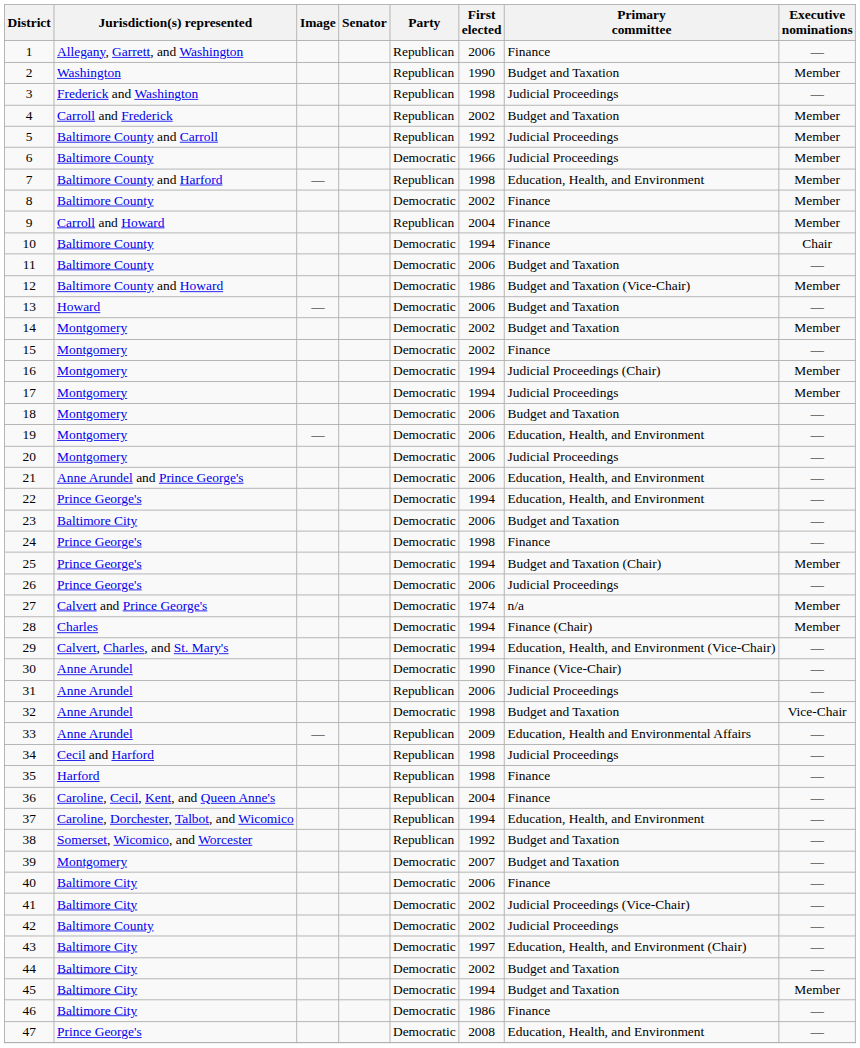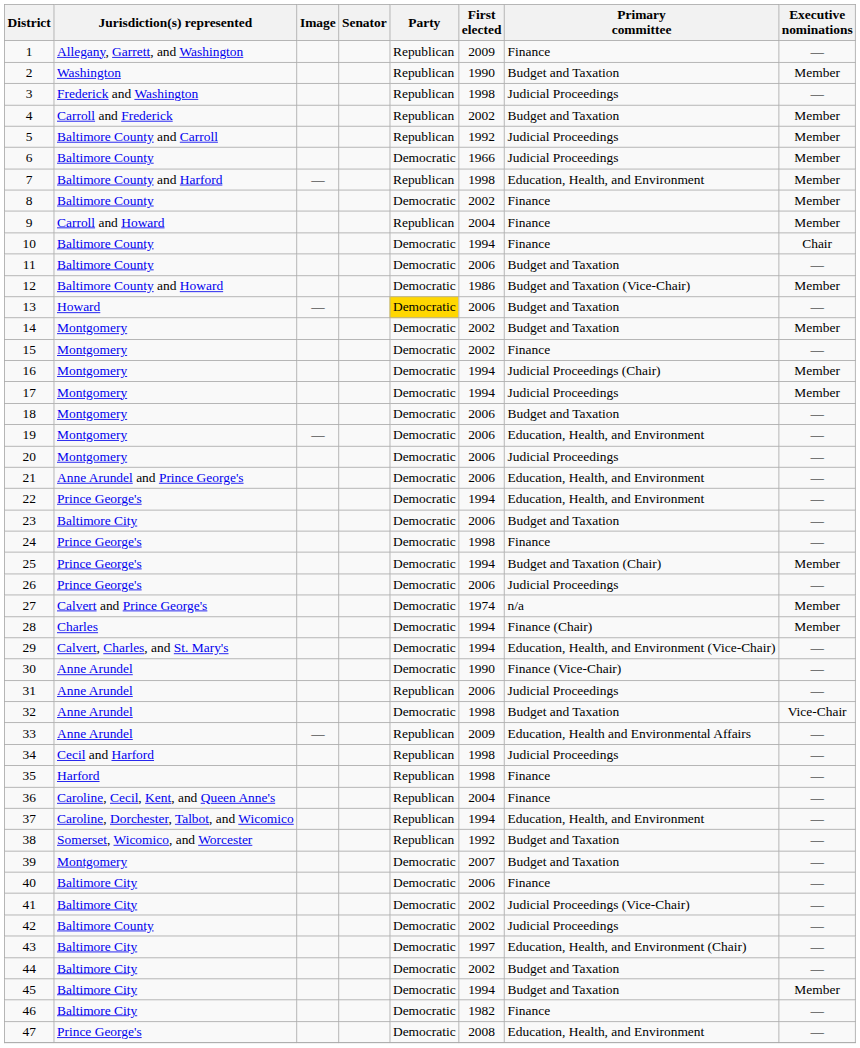 <table class="sortable wikitable">
 <tr>
 <th>District<br></th>
 <th>Jurisdiction(s) represented<br></th>
 <th class="unsortable">Image<br></th>
 <th>Senator<br></th>
 <th>Party<br></th>
 <th>First<br>elected<br></th>
 <th>Primary<br>committee<br></th>
 <th>Executive<br>nominations<br></th>
 </tr>
 <tr>
 <td style="text-align:center;">1</td>
 <td><a href='#'>Allegany</a>, <a href='#'>Garrett</a>, and <a href='#'>Washington</a></td>
 <td style="text-align:center;"></td>
 <td></td>
 <td>Republican</td>
-<td style="text-align:center;">2006</td>
+<td style="text-align:center;">2009</td>
 <td>Finance</td>
 <td style="text-align:center;">—</td>
 </tr>
 <tr>
 <td style="text-align:center;">2</td>
 <td><a href='#'>Washington</a></td>
 <td style="text-align:center;"></td>
 <td></td>
 <td>Republican</td>
 <td style="text-align:center;">1990</td>
 <td>Budget and Taxation</td>
 <td style="text-align:center;">Member</td>
 </tr>
 <tr>
 <td style="text-align:center;">3</td>
 <td><a href='#'>Frederick</a> and <a href='#'>Washington</a></td>
 <td style="text-align:center;"></td>
 <td></td>
 <td>Republican</td>
 <td style="text-align:center;">1998</td>
 <td>Judicial Proceedings</td>
 <td style="text-align:center;">—</td>
 </tr>
 <tr>
 <td style="text-align:center;">4</td>
 <td><a href='#'>Carroll</a> and <a href='#'>Frederick</a></td>
 <td style="text-align:center;"></td>
 <td></td>
 <td>Republican</td>
 <td style="text-align:center;">2002</td>
 <td>Budget and Taxation</td>
 <td style="text-align:center;">Member</td>
 </tr>
 <tr>
 <td style="text-align:center;">5</td>
 <td><a href='#'>Baltimore County</a> and <a href='#'>Carroll</a></td>
 <td style="text-align:center;"></td>
 <td></td>
 <td>Republican</td>
 <td style="text-align:center;">1992</td>
 <td>Judicial Proceedings</td>
 <td style="text-align:center;">Member</td>
 </tr>
 <tr>
 <td style="text-align:center;">6</td>
 <td><a href='#'>Baltimore County</a></td>
 <td style="text-align:center;"></td>
 <td></td>
 <td>Democratic</td>
 <td style="text-align:center;">1966</td>
 <td>Judicial Proceedings</td>
 <td style="text-align:center;">Member</td>
 </tr>
 <tr>
 <td style="text-align:center;">7</td>
 <td><a href='#'>Baltimore County</a> and <a href='#'>Harford</a></td>
 <td style="text-align:center;">—</td>
 <td></td>
 <td>Republican</td>
 <td style="text-align:center;">1998</td>
 <td>Education, Health, and Environment</td>
 <td style="text-align:center;">Member</td>
 </tr>
 <tr>
 <td style="text-align:center;">8</td>
 <td><a href='#'>Baltimore County</a></td>
 <td style="text-align:center;"></td>
 <td></td>
 <td>Democratic</td>
 <td style="text-align:center;">2002</td>
 <td>Finance</td>
 <td style="text-align:center;">Member</td>
 </tr>
 <tr>
 <td style="text-align:center;">9</td>
 <td><a href='#'>Carroll</a> and <a href='#'>Howard</a></td>
 <td style="text-align:center;"></td>
 <td></td>
 <td>Republican</td>
 <td style="text-align:center;">2004</td>
 <td>Finance</td>
 <td style="text-align:center;">Member</td>
 </tr>
 <tr>
 <td style="text-align:center;">10</td>
 <td><a href='#'>Baltimore County</a></td>
 <td style="text-align:center;"></td>
 <td></td>
 <td>Democratic</td>
 <td style="text-align:center;">1994</td>
 <td>Finance</td>
 <td style="text-align:center;">Chair</td>
 </tr>
 <tr>
 <td style="text-align:center;">11</td>
 <td><a href='#'>Baltimore County</a></td>
 <td style="text-align:center;"></td>
 <td></td>
 <td>Democratic</td>
 <td style="text-align:center;">2006</td>
 <td>Budget and Taxation</td>
 <td style="text-align:center;">—</td>
 </tr>
 <tr>
 <td style="text-align:center;">12</td>
 <td><a href='#'>Baltimore County</a> and <a href='#'>Howard</a></td>
 <td style="text-align:center;"></td>
 <td></td>
 <td>Democratic</td>
 <td style="text-align:center;">1986</td>
 <td>Budget and Taxation (Vice-Chair)</td>
 <td style="text-align:center;">Member</td>
 </tr>
 <tr>
 <td style="text-align:center;">13</td>
 <td><a href='#'>Howard</a></td>
 <td style="text-align:center;">—</td>
 <td></td>
-<td>Democratic</td>
+<td style="background: gold;">Democratic</td>
 <td style="text-align:center;">2006</td>
 <td>Budget and Taxation</td>
 <td style="text-align:center;">—</td>
 </tr>
 <tr>
 <td style="text-align:center;">14</td>
 <td><a href='#'>Montgomery</a></td>
 <td style="text-align:center;"></td>
 <td></td>
 <td>Democratic</td>
 <td style="text-align:center;">2002</td>
 <td>Budget and Taxation</td>
 <td style="text-align:center;">Member</td>
 </tr>
 <tr>
 <td style="text-align:center;">15</td>
 <td><a href='#'>Montgomery</a></td>
 <td style="text-align:center;"></td>
 <td></td>
 <td>Democratic</td>
 <td style="text-align:center;">2002</td>
 <td>Finance</td>
 <td style="text-align:center;">—</td>
 </tr>
 <tr>
 <td style="text-align:center;">16</td>
 <td><a href='#'>Montgomery</a></td>
 <td style="text-align:center;"></td>
 <td></td>
 <td>Democratic</td>
 <td style="text-align:center;">1994</td>
 <td>Judicial Proceedings (Chair)</td>
 <td style="text-align:center;">Member</td>
 </tr>
 <tr>
 <td style="text-align:center;">17</td>
 <td><a href='#'>Montgomery</a></td>
 <td style="text-align:center;"></td>
 <td></td>
 <td>Democratic</td>
 <td style="text-align:center;">1994</td>
 <td>Judicial Proceedings</td>
 <td style="text-align:center;">Member</td>
 </tr>
 <tr>
 <td style="text-align:center;">18</td>
 <td><a href='#'>Montgomery</a></td>
 <td style="text-align:center;"></td>
 <td></td>
 <td>Democratic</td>
 <td style="text-align:center;">2006</td>
 <td>Budget and Taxation</td>
 <td style="text-align:center;">—</td>
 </tr>
 <tr>
 <td style="text-align:center;">19</td>
 <td><a href='#'>Montgomery</a></td>
 <td style="text-align:center;">—</td>
 <td></td>
 <td>Democratic</td>
 <td style="text-align:center;">2006</td>
 <td>Education, Health, and Environment</td>
 <td style="text-align:center;">—</td>
 </tr>
 <tr>
 <td style="text-align:center;">20</td>
 <td><a href='#'>Montgomery</a></td>
 <td style="text-align:center;"></td>
 <td></td>
 <td>Democratic</td>
 <td style="text-align:center;">2006</td>
 <td>Judicial Proceedings</td>
 <td style="text-align:center;">—</td>
 </tr>
 <tr>
 <td style="text-align:center;">21</td>
 <td><a href='#'>Anne Arundel</a> and <a href='#'>Prince George's</a></td>
 <td style="text-align:center;"></td>
 <td></td>
 <td>Democratic</td>
 <td style="text-align:center;">2006</td>
 <td>Education, Health, and Environment</td>
 <td style="text-align:center;">—</td>
 </tr>
 <tr>
 <td style="text-align:center;">22</td>
 <td><a href='#'>Prince George's</a></td>
 <td style="text-align:center;"></td>
 <td></td>
 <td>Democratic</td>
 <td style="text-align:center;">1994</td>
 <td>Education, Health, and Environment</td>
 <td style="text-align:center;">—</td>
 </tr>
 <tr>
 <td style="text-align:center;">23</td>
 <td><a href='#'>Baltimore City</a></td>
 <td style="text-align:center;"></td>
 <td></td>
 <td>Democratic</td>
 <td style="text-align:center;">2006</td>
 <td>Budget and Taxation</td>
 <td style="text-align:center;">—</td>
 </tr>
 <tr>
 <td style="text-align:center;">24</td>
 <td><a href='#'>Prince George's</a></td>
 <td style="text-align:center;"></td>
 <td></td>
 <td>Democratic</td>
 <td style="text-align:center;">1998</td>
 <td>Finance</td>
 <td style="text-align:center;">—</td>
 </tr>
 <tr>
 <td style="text-align:center;">25</td>
 <td><a href='#'>Prince George's</a></td>
 <td style="text-align:center;"></td>
 <td></td>
 <td>Democratic</td>
 <td style="text-align:center;">1994</td>
 <td>Budget and Taxation (Chair)</td>
 <td style="text-align:center;">Member</td>
 </tr>
 <tr>
 <td style="text-align:center;">26</td>
 <td><a href='#'>Prince George's</a></td>
 <td style="text-align:center;"></td>
 <td></td>
 <td>Democratic</td>
 <td style="text-align:center;">2006</td>
 <td>Judicial Proceedings</td>
 <td style="text-align:center;">—</td>
 </tr>
 <tr>
 <td style="text-align:center;">27</td>
 <td><a href='#'>Calvert</a> and <a href='#'>Prince George's</a></td>
 <td style="text-align:center;"></td>
 <td></td>
 <td>Democratic</td>
 <td style="text-align:center;">1974</td>
 <td>n/a</td>
 <td style="text-align:center;">Member</td>
 </tr>
 <tr>
 <td style="text-align:center;">28</td>
 <td><a href='#'>Charles</a></td>
 <td style="text-align:center;"></td>
 <td></td>
 <td>Democratic</td>
 <td style="text-align:center;">1994</td>
 <td>Finance (Chair)</td>
 <td style="text-align:center;">Member</td>
 </tr>
 <tr>
 <td style="text-align:center;">29</td>
 <td><a href='#'>Calvert</a>, <a href='#'>Charles</a>, and <a href='#'>St. Mary's</a></td>
 <td style="text-align:center;"></td>
 <td></td>
 <td>Democratic</td>
 <td style="text-align:center;">1994</td>
 <td>Education, Health, and Environment (Vice-Chair)</td>
 <td style="text-align:center;">—</td>
 </tr>
 <tr>
 <td style="text-align:center;">30</td>
 <td><a href='#'>Anne Arundel</a></td>
 <td style="text-align:center;"></td>
 <td></td>
 <td>Democratic</td>
 <td style="text-align:center;">1990</td>
 <td>Finance (Vice-Chair)</td>
 <td style="text-align:center;">—</td>
 </tr>
 <tr>
 <td style="text-align:center;">31</td>
 <td><a href='#'>Anne Arundel</a></td>
 <td style="text-align:center;"></td>
 <td></td>
 <td>Republican</td>
 <td style="text-align:center;">2006</td>
 <td>Judicial Proceedings</td>
 <td style="text-align:center;">—</td>
 </tr>
 <tr>
 <td style="text-align:center;">32</td>
 <td><a href='#'>Anne Arundel</a></td>
 <td style="text-align:center;"></td>
 <td></td>
 <td>Democratic</td>
 <td style="text-align:center;">1998</td>
 <td>Budget and Taxation</td>
 <td style="text-align:center;">Vice-Chair</td>
 </tr>
 <tr>
 <td style="text-align:center;">33</td>
 <td><a href='#'>Anne Arundel</a></td>
 <td style="text-align:center;">—</td>
 <td></td>
 <td>Republican</td>
 <td style="text-align:center;">2009</td>
 <td>Education, Health and Environmental Affairs</td>
 <td style="text-align:center;">—</td>
 </tr>
 <tr>
 <td style="text-align:center;">34</td>
 <td><a href='#'>Cecil</a> and <a href='#'>Harford</a></td>
 <td style="text-align:center;"></td>
 <td></td>
 <td>Republican</td>
 <td style="text-align:center;">1998</td>
 <td>Judicial Proceedings</td>
 <td style="text-align:center;">—</td>
 </tr>
 <tr>
 <td style="text-align:center;">35</td>
 <td><a href='#'>Harford</a></td>
 <td style="text-align:center;"></td>
 <td></td>
 <td>Republican</td>
 <td style="text-align:center;">1998</td>
 <td>Finance</td>
 <td style="text-align:center;">—</td>
 </tr>
 <tr>
 <td style="text-align:center;">36</td>
 <td><a href='#'>Caroline</a>, <a href='#'>Cecil</a>, <a href='#'>Kent</a>, and <a href='#'>Queen Anne's</a></td>
 <td style="text-align:center;"></td>
 <td></td>
 <td>Republican</td>
 <td style="text-align:center;">2004</td>
 <td>Finance</td>
 <td style="text-align:center;">—</td>
 </tr>
 <tr>
 <td style="text-align:center;">37</td>
 <td><a href='#'>Caroline</a>, <a href='#'>Dorchester</a>, <a href='#'>Talbot</a>, and <a href='#'>Wicomico</a></td>
 <td style="text-align:center;"></td>
 <td></td>
 <td>Republican</td>
 <td style="text-align:center;">1994</td>
 <td>Education, Health, and Environment</td>
 <td style="text-align:center;">—</td>
 </tr>
 <tr>
 <td style="text-align:center;">38</td>
 <td><a href='#'>Somerset</a>, <a href='#'>Wicomico</a>, and <a href='#'>Worcester</a></td>
 <td style="text-align:center;"></td>
 <td></td>
 <td>Republican</td>
 <td style="text-align:center;">1992</td>
 <td>Budget and Taxation</td>
 <td style="text-align:center;">—</td>
 </tr>
 <tr>
 <td style="text-align:center;">39</td>
 <td><a href='#'>Montgomery</a></td>
 <td style="text-align:center;"></td>
 <td></td>
 <td>Democratic</td>
 <td style="text-align:center;">2007</td>
 <td>Budget and Taxation</td>
 <td style="text-align:center;">—</td>
 </tr>
 <tr>
 <td style="text-align:center;">40</td>
 <td><a href='#'>Baltimore City</a></td>
 <td style="text-align:center;"></td>
 <td></td>
 <td>Democratic</td>
 <td style="text-align:center;">2006</td>
 <td>Finance</td>
 <td style="text-align:center;">—</td>
 </tr>
 <tr>
 <td style="text-align:center;">41</td>
 <td><a href='#'>Baltimore City</a></td>
 <td style="text-align:center;"></td>
 <td></td>
 <td>Democratic</td>
 <td style="text-align:center;">2002</td>
 <td>Judicial Proceedings (Vice-Chair)</td>
 <td style="text-align:center;">—</td>
 </tr>
 <tr>
 <td style="text-align:center;">42</td>
 <td><a href='#'>Baltimore County</a></td>
 <td style="text-align:center;"></td>
 <td></td>
 <td>Democratic</td>
 <td style="text-align:center;">2002</td>
 <td>Judicial Proceedings</td>
 <td style="text-align:center;">—</td>
 </tr>
 <tr>
 <td style="text-align:center;">43</td>
 <td><a href='#'>Baltimore City</a></td>
 <td style="text-align:center;"></td>
 <td></td>
 <td>Democratic</td>
 <td style="text-align:center;">1997</td>
 <td>Education, Health, and Environment (Chair)</td>
 <td style="text-align:center;">—</td>
 </tr>
 <tr>
 <td style="text-align:center;">44</td>
 <td><a href='#'>Baltimore City</a></td>
 <td style="text-align:center;"></td>
 <td></td>
 <td>Democratic</td>
 <td style="text-align:center;">2002</td>
 <td>Budget and Taxation</td>
 <td style="text-align:center;">—</td>
 </tr>
 <tr>
 <td style="text-align:center;">45</td>
 <td><a href='#'>Baltimore City</a></td>
 <td style="text-align:center;"></td>
 <td></td>
 <td>Democratic</td>
 <td style="text-align:center;">1994</td>
 <td>Budget and Taxation</td>
 <td style="text-align:center;">Member</td>
 </tr>
 <tr>
 <td style="text-align:center;">46</td>
 <td><a href='#'>Baltimore City</a></td>
 <td style="text-align:center;"></td>
 <td></td>
 <td>Democratic</td>
-<td style="text-align:center;">1986</td>
+<td style="text-align:center;">1982</td>
 <td>Finance</td>
 <td style="text-align:center;">—</td>
 </tr>
 <tr>
 <td style="text-align:center;">47</td>
 <td><a href='#'>Prince George's</a></td>
 <td style="text-align:center;"></td>
 <td></td>
 <td>Democratic</td>
 <td style="text-align:center;">2008</td>
 <td>Education, Health, and Environment</td>
 <td style="text-align:center;">—</td>
 </tr>
 <tr>
 </tr>
 </table>
